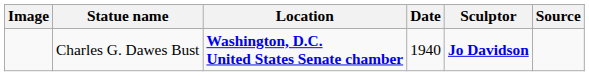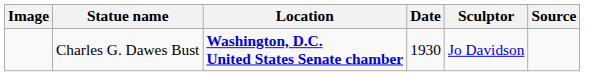 <table class="wikitable sortable">
 <tr>
 <th scope="col" class="unsortable">Image</th>
 <th scope="col">Statue name</th>
 <th scope="col">Location</th>
 <th scope="col">Date</th>
 <th scope="col">Sculptor</th>
 <th scope="col" class="unsortable">Source</th>
 </tr>
 <tr>
 <td></td>
 <td>Charles G. Dawes Bust</td>
 <td><strong><a href='#'>Washington, D.C.</a><br><a href='#'>United States Senate chamber</a></strong></td>
-<td>1940</td>
-<td><strong><a href='#'>Jo Davidson</a></strong></td>
+<td>1930</td>
+<td><a href='#'>Jo Davidson</a></td>
 <td></td>
 </tr>
 </table>
